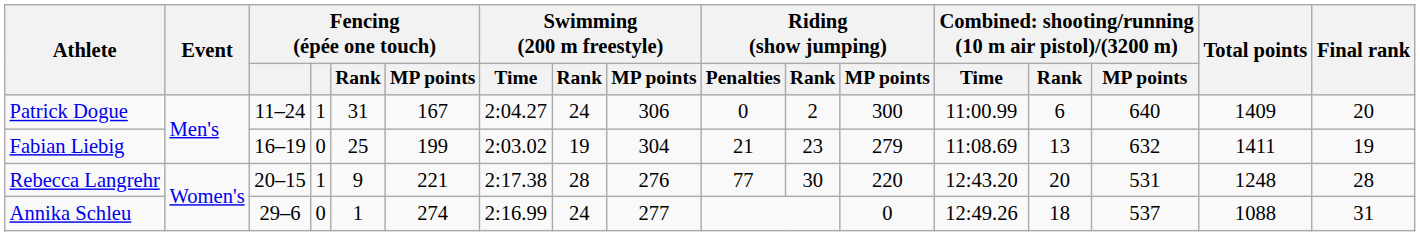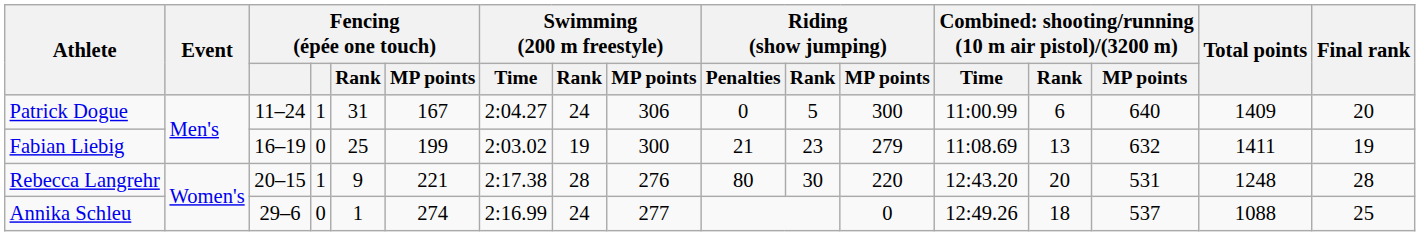 <table class="wikitable" style="font-size:90%">
 <tr>
 <th rowspan="2">Athlete</th>
 <th rowspan="2">Event</th>
 <th colspan=4>Fencing<br><span>(épée one touch)</span></th>
 <th colspan=3>Swimming<br><span>(200 m freestyle)</span></th>
 <th colspan=3>Riding<br><span>(show jumping)</span></th>
 <th colspan=3>Combined: shooting/running<br><span>(10 m air pistol)/(3200 m)</span></th>
 <th rowspan=2>Total points</th>
 <th rowspan=2>Final rank</th>
 </tr>
 <tr style="font-size:95%">
 <th></th>
 <th></th>
 <th>Rank</th>
 <th>MP points</th>
 <th>Time</th>
 <th>Rank</th>
 <th>MP points</th>
 <th>Penalties</th>
 <th>Rank</th>
 <th>MP points</th>
 <th>Time</th>
 <th>Rank</th>
 <th>MP points</th>
 </tr>
 <tr align=center>
 <td align=left><a href='#'>Patrick Dogue</a></td>
 <td align=left rowspan=2><a href='#'>Men's</a></td>
 <td>11–24</td>
 <td>1</td>
 <td>31</td>
 <td>167</td>
 <td>2:04.27</td>
 <td>24</td>
 <td>306</td>
 <td>0</td>
-<td>2</td>
+<td>5</td>
 <td>300</td>
 <td>11:00.99</td>
 <td>6</td>
 <td>640</td>
 <td>1409</td>
 <td>20</td>
 </tr>
 <tr align=center>
 <td align=left><a href='#'>Fabian Liebig</a></td>
 <td>16–19</td>
 <td>0</td>
 <td>25</td>
 <td>199</td>
 <td>2:03.02</td>
 <td>19</td>
-<td>304</td>
+<td>300</td>
 <td>21</td>
 <td>23</td>
 <td>279</td>
 <td>11:08.69</td>
 <td>13</td>
 <td>632</td>
 <td>1411</td>
 <td>19</td>
 </tr>
 <tr align=center>
 <td align=left><a href='#'>Rebecca Langrehr</a></td>
 <td align=left rowspan=2><a href='#'>Women's</a></td>
 <td>20–15</td>
 <td>1</td>
 <td>9</td>
 <td>221</td>
 <td>2:17.38</td>
 <td>28</td>
 <td>276</td>
-<td>77</td>
+<td>80</td>
 <td>30</td>
 <td>220</td>
 <td>12:43.20</td>
 <td>20</td>
 <td>531</td>
 <td>1248</td>
 <td>28</td>
 </tr>
 <tr align=center>
 <td align=left><a href='#'>Annika Schleu</a></td>
 <td>29–6</td>
 <td>0</td>
 <td>1</td>
 <td>274</td>
 <td>2:16.99</td>
 <td>24</td>
 <td>277</td>
 <td colspan=2></td>
 <td>0</td>
 <td>12:49.26</td>
 <td>18</td>
 <td>537</td>
 <td>1088</td>
-<td>31</td>
+<td>25</td>
 </tr>
 </table>
